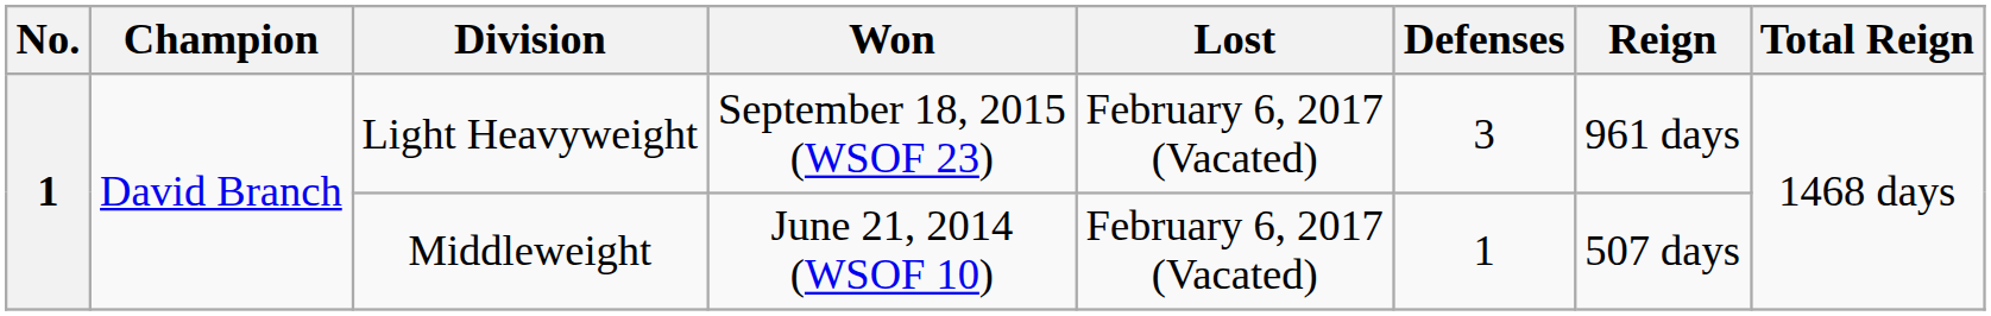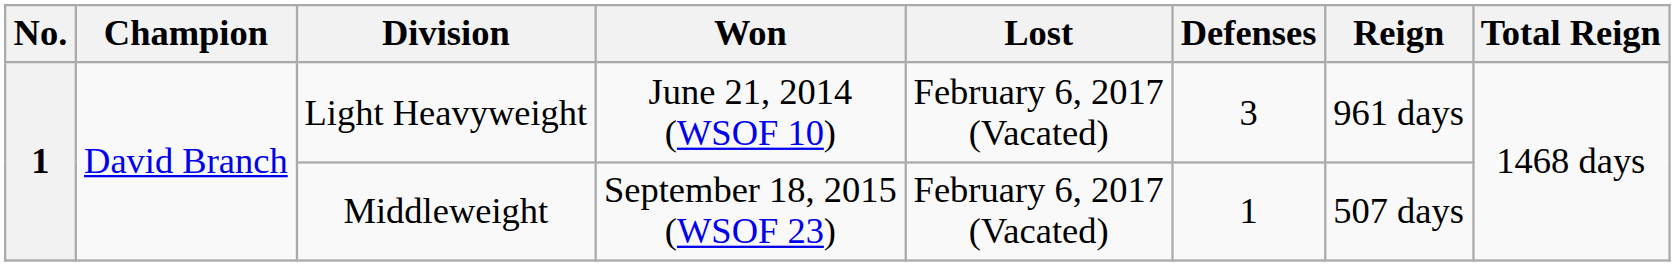 <table class="wikitable">
 <tr>
 <th>No.</th>
 <th>Champion</th>
 <th>Division</th>
 <th>Won</th>
 <th>Lost</th>
 <th>Defenses</th>
 <th>Reign</th>
 <th>Total Reign</th>
 </tr>
 <tr>
 <th rowspan=2>1</th>
 <td align=left rowspan=2> <a href='#'>David Branch</a></td>
 <td align=center rowspan=1>Light Heavyweight</td>
-<td align=center>September 18, 2015 <br> (<a href='#'>WSOF 23</a>)</td>
+<td align=center>June 21, 2014 <br> (<a href='#'>WSOF 10</a>)</td>
 <td align=center>February 6, 2017 <br> (Vacated)</td>
 <td align=center>3</td>
 <td align=center>961 days</td>
 <td align=center rowspan=2>1468 days</td>
 </tr>
 <tr>
 <td align=center rowspan=1>Middleweight</td>
-<td align=center>June 21, 2014 <br> (<a href='#'>WSOF 10</a>)</td>
+<td align=center>September 18, 2015 <br> (<a href='#'>WSOF 23</a>)</td>
 <td align=center>February 6, 2017 <br> (Vacated)</td>
 <td align=center>1</td>
 <td align=center>507 days</td>
 </tr>
 </table>
